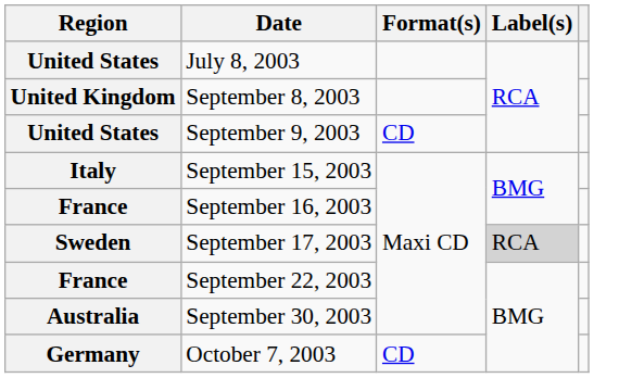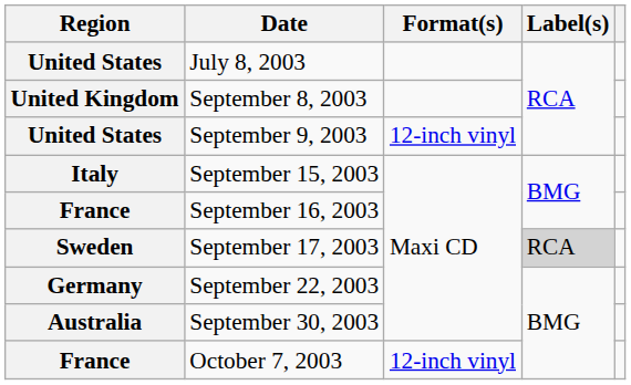 <table class="wikitable plainrowheaders">
 <tr>
 <th scope="col">Region</th>
 <th scope="col">Date</th>
 <th scope="col">Format(s)</th>
 <th scope="col">Label(s)</th>
 <th scope="col"></th>
 </tr>
 <tr>
 <th scope="row">United States</th>
 <td>July 8, 2003</td>
 <td></td>
 <td rowspan="3"><a href='#'>RCA</a></td>
 <td align="center"></td>
 </tr>
 <tr>
 <th scope="row">United Kingdom</th>
 <td>September 8, 2003</td>
 <td></td>
 <td align="center"></td>
 </tr>
 <tr>
 <th scope="row">United States</th>
 <td>September 9, 2003</td>
-<td><a href='#'>CD</a></td>
+<td><a href='#'>12-inch vinyl</a></td>
 <td align="center"></td>
 </tr>
 <tr>
 <th scope="row">Italy</th>
 <td>September 15, 2003</td>
 <td rowspan="5">Maxi CD</td>
 <td rowspan="2"><a href='#'>BMG</a></td>
 <td align="center"></td>
 </tr>
 <tr>
 <th scope="row">France</th>
 <td>September 16, 2003</td>
 <td align="center"></td>
 </tr>
 <tr>
 <th scope="row">Sweden</th>
 <td>September 17, 2003</td>
 <td style="background: lightgrey;">RCA</td>
 <td align="center"></td>
 </tr>
 <tr>
-<th scope="row">France</th>
+<th scope="row">Germany</th>
 <td>September 22, 2003</td>
 <td rowspan="3">BMG</td>
 <td align="center"></td>
 </tr>
 <tr>
 <th scope="row">Australia</th>
 <td>September 30, 2003</td>
 <td align="center"></td>
 </tr>
 <tr>
-<th scope="row">Germany</th>
+<th scope="row">France</th>
 <td>October 7, 2003</td>
-<td><a href='#'>CD</a></td>
+<td><a href='#'>12-inch vinyl</a></td>
 <td align="center"></td>
 </tr>
 </table>
